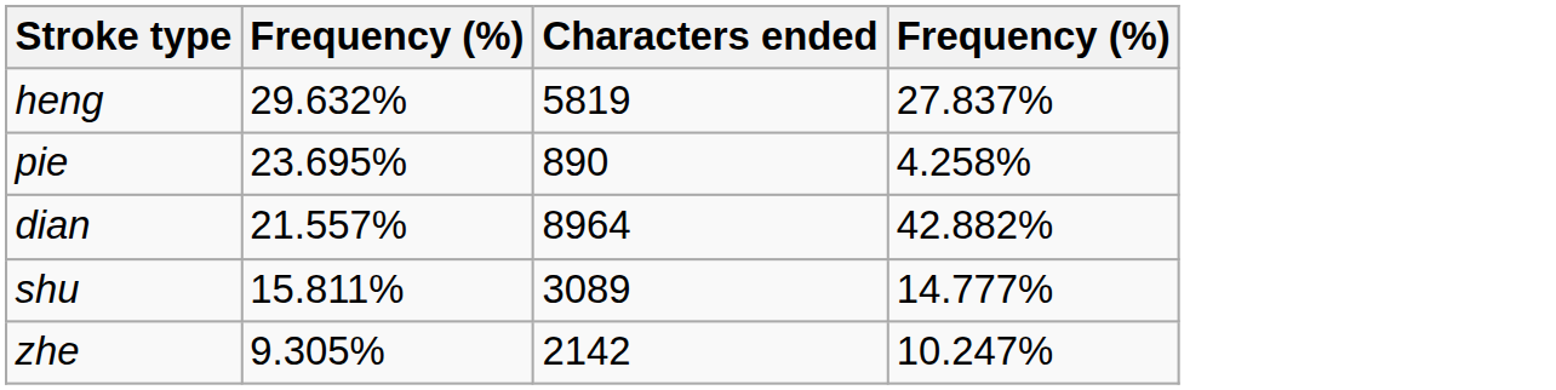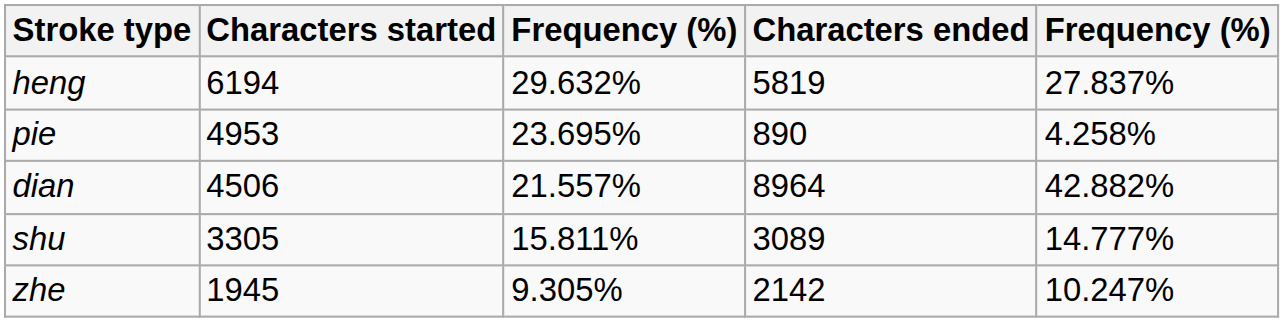 <table class="wikitable">
 <tr>
 <th>Stroke type</th>
+<th>Characters started</th>
 <th>Frequency (%)</th>
 <th>Characters ended</th>
 <th>Frequency (%)</th>
 </tr>
 <tr>
 <td><em>heng</em></td>
+<td>6194</td>
 <td>29.632%</td>
 <td>5819</td>
 <td>27.837%</td>
 </tr>
 <tr>
 <td><em>pie</em></td>
+<td>4953</td>
 <td>23.695%</td>
 <td>890</td>
 <td>4.258%</td>
 </tr>
 <tr>
 <td><em>dian</em></td>
+<td>4506</td>
 <td>21.557%</td>
 <td>8964</td>
 <td>42.882%</td>
 </tr>
 <tr>
 <td><em>shu</em></td>
+<td>3305</td>
 <td>15.811%</td>
 <td>3089</td>
 <td>14.777%</td>
 </tr>
 <tr>
 <td><em>zhe</em></td>
+<td>1945</td>
 <td>9.305%</td>
 <td>2142</td>
 <td>10.247%</td>
 </tr>
 </table>
